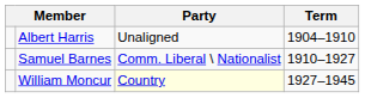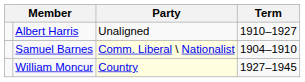 <table class="wikitable">
 <tr>
 <th colspan="2">Member</th>
 <th>Party</th>
 <th>Term</th>
 </tr>
 <tr>
 <td> </td>
 <td><a href='#'>Albert Harris</a></td>
 <td>Unaligned</td>
-<td>1904–1910</td>
+<td>1910–1927</td>
 </tr>
 <tr>
 <td> </td>
 <td><a href='#'>Samuel Barnes</a></td>
-<td><a href='#'>Comm. Liberal</a> \ <a href='#'>Nationalist</a></td>
-<td>1910–1927</td>
+<td style="background: lightyellow;"><a href='#'>Comm. Liberal</a> \ <a href='#'>Nationalist</a></td>
+<td>1904–1910</td>
 </tr>
 <tr>
 <td> </td>
 <td><a href='#'>William Moncur</a></td>
 <td style="background: lightyellow;"><a href='#'>Country</a></td>
 <td>1927–1945</td>
 </tr>
 </table>
